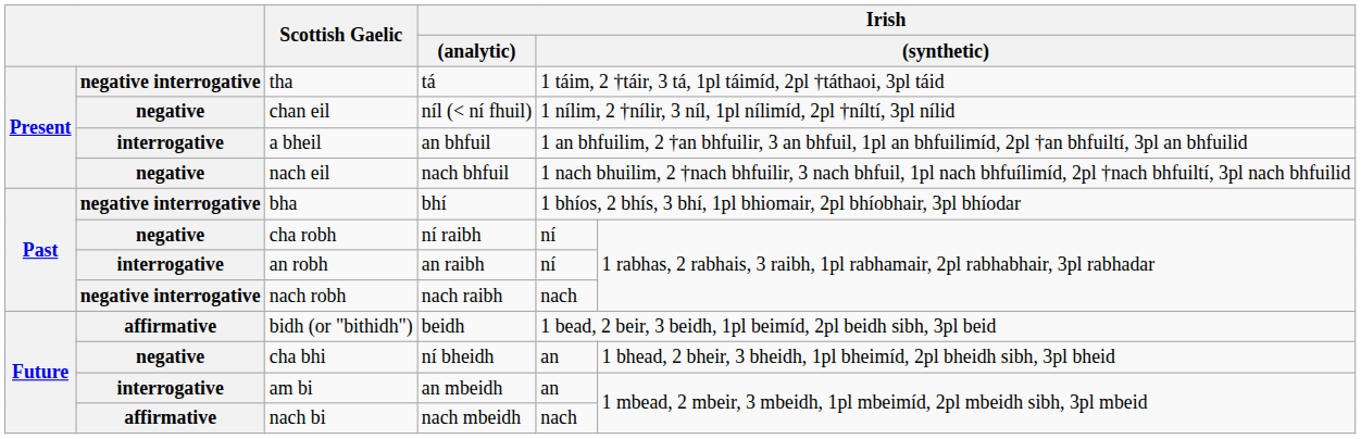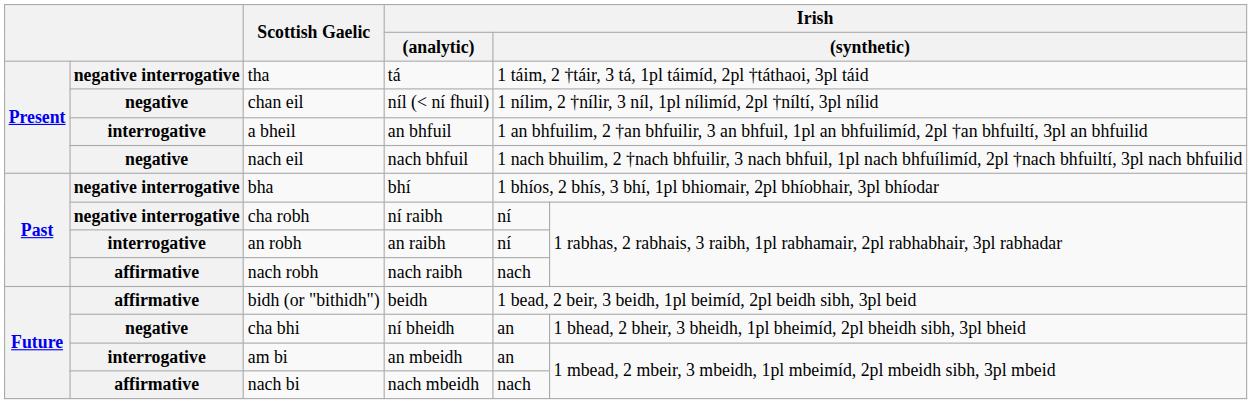 <table class="wikitable">
 <tr>
 <th rowspan="2" colspan="2"> </th>
 <th rowspan="2">Scottish Gaelic</th>
 <th colspan="3">Irish</th>
 </tr>
 <tr>
 <th>(analytic)</th>
 <th colspan="2">(synthetic)</th>
 </tr>
 <tr>
 <th rowspan="4"><a href='#'>Present</a></th>
 <th>negative interrogative</th>
 <td>tha</td>
 <td>tá</td>
 <td colspan="2">1 táim, 2 †táir, 3 tá, 1pl táimíd, 2pl †táthaoi, 3pl táid</td>
 </tr>
 <tr>
 <th>negative</th>
 <td>chan eil</td>
 <td>níl (< ní fhuil)</td>
 <td colspan="2">1 nílim, 2 †nílir, 3 níl, 1pl nílimíd, 2pl †níltí, 3pl nílid</td>
 </tr>
 <tr>
 <th>interrogative</th>
 <td>a bheil</td>
 <td>an bhfuil</td>
 <td colspan="2">1 an bhfuilim, 2 †an bhfuilir, 3 an bhfuil, 1pl an bhfuilimíd, 2pl †an bhfuiltí, 3pl an bhfuilid</td>
 </tr>
 <tr>
 <th>negative</th>
 <td>nach eil</td>
 <td>nach bhfuil</td>
 <td colspan="2">1 nach bhuilim, 2 †nach bhfuilir, 3 nach bhfuil, 1pl nach bhfuílimíd, 2pl †nach bhfuiltí, 3pl nach bhfuilid</td>
 </tr>
 <tr>
 <th rowspan="4"><a href='#'>Past</a></th>
 <th>negative interrogative</th>
 <td>bha</td>
 <td>bhí</td>
 <td colspan="2">1 bhíos, 2 bhís, 3 bhí, 1pl bhiomair, 2pl bhíobhair, 3pl bhíodar</td>
 </tr>
 <tr>
-<th>negative</th>
+<th>negative interrogative</th>
 <td>cha robh</td>
 <td>ní raibh</td>
 <td>ní</td>
 <td rowspan="3">1 rabhas, 2 rabhais, 3 raibh, 1pl rabhamair, 2pl rabhabhair, 3pl rabhadar</td>
 </tr>
 <tr>
 <th>interrogative</th>
 <td>an robh</td>
 <td>an raibh</td>
 <td>ní</td>
 </tr>
 <tr>
-<th>negative interrogative</th>
+<th>affirmative</th>
 <td>nach robh</td>
 <td>nach raibh</td>
 <td>nach</td>
 </tr>
 <tr>
 <th rowspan="4"><a href='#'>Future</a></th>
 <th>affirmative</th>
 <td>bidh (or "bithidh")</td>
 <td>beidh</td>
 <td colspan="2">1 bead, 2 beir, 3 beidh, 1pl beimíd, 2pl beidh sibh, 3pl beid</td>
 </tr>
 <tr>
 <th>negative</th>
 <td>cha bhi</td>
 <td>ní bheidh</td>
 <td>an</td>
 <td>1 bhead, 2 bheir, 3 bheidh, 1pl bheimíd, 2pl bheidh sibh, 3pl bheid</td>
 </tr>
 <tr>
 <th>interrogative</th>
 <td>am bi</td>
 <td>an mbeidh</td>
 <td>an</td>
 <td rowspan="2">1 mbead, 2 mbeir, 3 mbeidh, 1pl mbeimíd, 2pl mbeidh sibh, 3pl mbeid</td>
 </tr>
 <tr>
 <th>affirmative</th>
 <td>nach bi</td>
 <td>nach mbeidh</td>
 <td>nach</td>
 </tr>
 </table>
